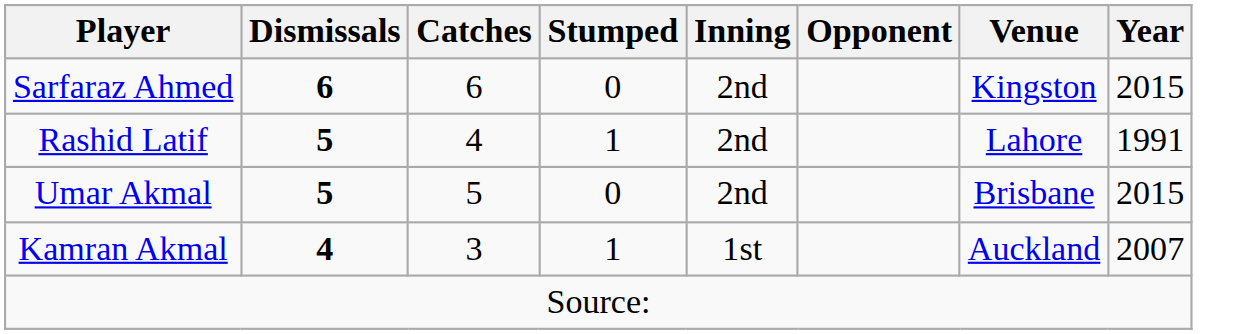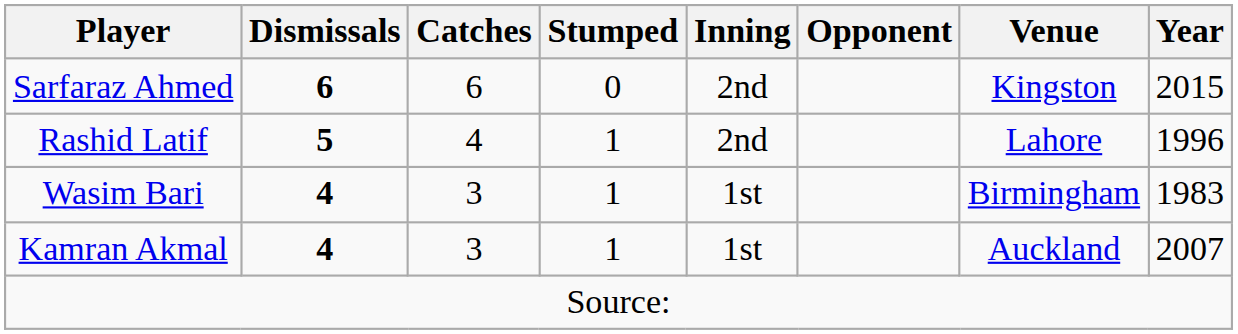 <table class="wikitable sortable" style="text-align:center">
 <tr>
 <th scope="col">Player</th>
 <th scope="col">Dismissals</th>
 <th scope="col">Catches</th>
 <th scope="col">Stumped</th>
 <th scope="col">Inning</th>
 <th scope="col">Opponent</th>
 <th scope="col">Venue</th>
 <th scope="col">Year</th>
 </tr>
 <tr>
 <td><a href='#'>Sarfaraz Ahmed</a></td>
 <td><strong>6</strong></td>
 <td>6</td>
 <td>0</td>
 <td>2nd</td>
 <td></td>
 <td><a href='#'>Kingston</a></td>
 <td>2015</td>
 </tr>
 <tr>
 <td><a href='#'>Rashid Latif</a></td>
 <td><strong>5</strong></td>
 <td>4</td>
 <td>1</td>
 <td>2nd</td>
 <td></td>
 <td><a href='#'>Lahore</a></td>
-<td>1991</td>
+<td>1996</td>
 </tr>
 <tr>
-<td><a href='#'>Umar Akmal</a></td>
-<td><strong>5</strong></td>
-<td>5</td>
-<td>0</td>
-<td>2nd</td>
+<td><a href='#'>Wasim Bari</a></td>
+<td><strong>4</strong></td>
+<td>3</td>
+<td>1</td>
+<td>1st</td>
 <td></td>
-<td><a href='#'>Brisbane</a></td>
-<td>2015</td>
+<td><a href='#'>Birmingham</a></td>
+<td>1983</td>
 </tr>
 <tr>
 <td><a href='#'>Kamran Akmal</a></td>
 <td><strong>4</strong></td>
 <td>3</td>
 <td>1</td>
 <td>1st</td>
 <td></td>
 <td><a href='#'>Auckland</a></td>
 <td>2007</td>
 </tr>
 <tr>
 <td colspan="8">Source: </td>
 </tr>
 </table>
